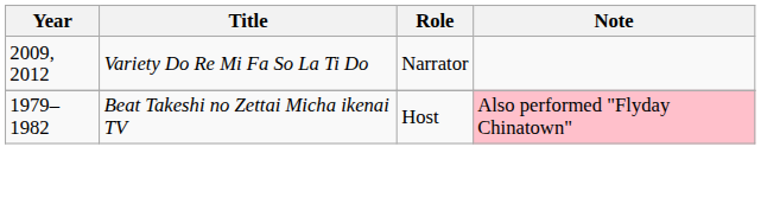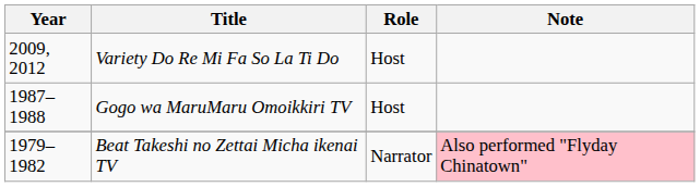 <table class="wikitable sortable">
 <tr>
 <th>Year</th>
 <th>Title</th>
 <th>Role</th>
 <th class="unsortable">Note</th>
 </tr>
 <tr>
 <td>2009, 2012</td>
 <td><em>Variety Do Re Mi Fa So La Ti Do</em></td>
-<td>Narrator</td>
+<td>Host</td>
+<td></td>
+</tr>
+<tr>
+<td>1987–1988</td>
+<td><em>Gogo wa MaruMaru Omoikkiri TV</em></td>
+<td>Host</td>
 <td></td>
 </tr>
 <tr>
 </tr>
 <tr>
 <td>1979–1982</td>
 <td><em>Beat Takeshi no Zettai Micha ikenai TV</em></td>
-<td>Host</td>
+<td>Narrator</td>
 <td style="background: pink;">Also performed "Flyday Chinatown"</td>
 </tr>
 </table>
